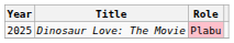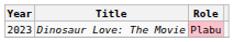 <table class="wikitable sortable">
 <tr>
 <th scope="col">Year</th>
 <th scope="col">Title</th>
 <th scope="col">Role</th>
 <th scope="col" class="unsortable"></th>
 </tr>
 <tr>
-<td>2025</td>
+<td>2023</td>
 <td><em>Dinosaur Love: The Movie</em></td>
 <td style="background: pink;">Plabu</td>
 <td style="text-align: center;"></td>
 </tr>
 <tr>
 </tr>
 </table>
